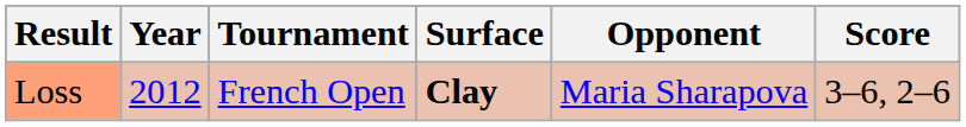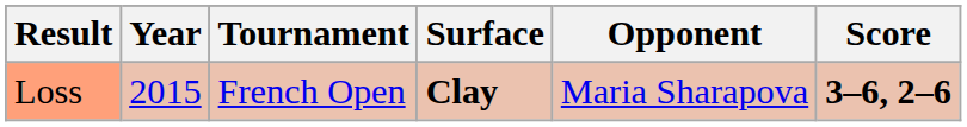 <table class="sortable wikitable">
 <tr>
 <th>Result</th>
 <th>Year</th>
 <th>Tournament</th>
 <th>Surface</th>
 <th>Opponent</th>
 <th>Score</th>
 </tr>
 <tr bgcolor=#ebc2af>
 <td bgcolor=FFA07A>Loss</td>
-<td><a href='#'>2012</a></td>
+<td><a href='#'>2015</a></td>
 <td><a href='#'>French Open</a></td>
 <td><strong>Clay</strong></td>
 <td> <a href='#'>Maria Sharapova</a></td>
-<td>3–6, 2–6</td>
+<td><strong>3–6, 2–6</strong></td>
 </tr>
 </table>
